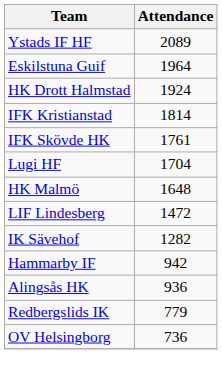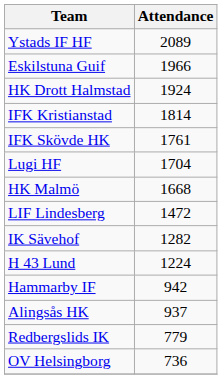 <table class="wikitable sortable">
 <tr>
 <th>Team</th>
 <th>Attendance</th>
 </tr>
 <tr>
 <td><a href='#'>Ystads IF HF</a></td>
 <td align=center>2089</td>
 </tr>
 <tr>
 <td><a href='#'>Eskilstuna Guif</a></td>
-<td align=center>1964</td>
+<td align=center>1966</td>
 </tr>
 <tr>
 <td><a href='#'>HK Drott Halmstad</a></td>
 <td align=center>1924</td>
 </tr>
 <tr>
 <td><a href='#'>IFK Kristianstad</a></td>
 <td align=center>1814</td>
 </tr>
 <tr>
 <td><a href='#'>IFK Skövde HK</a></td>
 <td align=center>1761</td>
 </tr>
 <tr>
 <td><a href='#'>Lugi HF</a></td>
 <td align=center>1704</td>
 </tr>
 <tr>
 <td><a href='#'>HK Malmö</a></td>
-<td align=center>1648</td>
+<td align=center>1668</td>
 </tr>
 <tr>
 <td><a href='#'>LIF Lindesberg</a></td>
 <td align=center>1472</td>
 </tr>
 <tr>
 <td><a href='#'>IK Sävehof</a></td>
 <td align=center>1282</td>
 </tr>
 <tr>
+<td><a href='#'>H 43 Lund</a></td>
+<td align=center>1224</td>
+</tr>
+<tr>
 <td><a href='#'>Hammarby IF</a></td>
 <td align=center>942</td>
 </tr>
 <tr>
 <td><a href='#'>Alingsås HK</a></td>
-<td align=center>936</td>
+<td align=center>937</td>
 </tr>
 <tr>
 <td><a href='#'>Redbergslids IK</a></td>
 <td align=center>779</td>
 </tr>
 <tr>
 <td><a href='#'>OV Helsingborg</a></td>
 <td align=center>736</td>
 </tr>
 <tr>
 </tr>
 </table>
